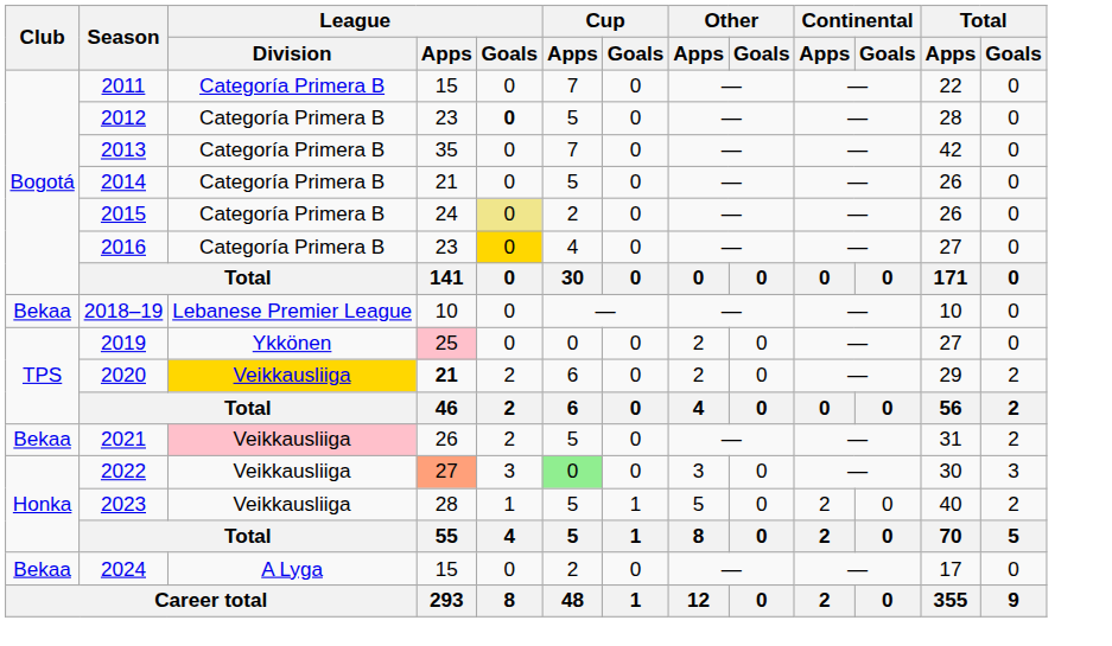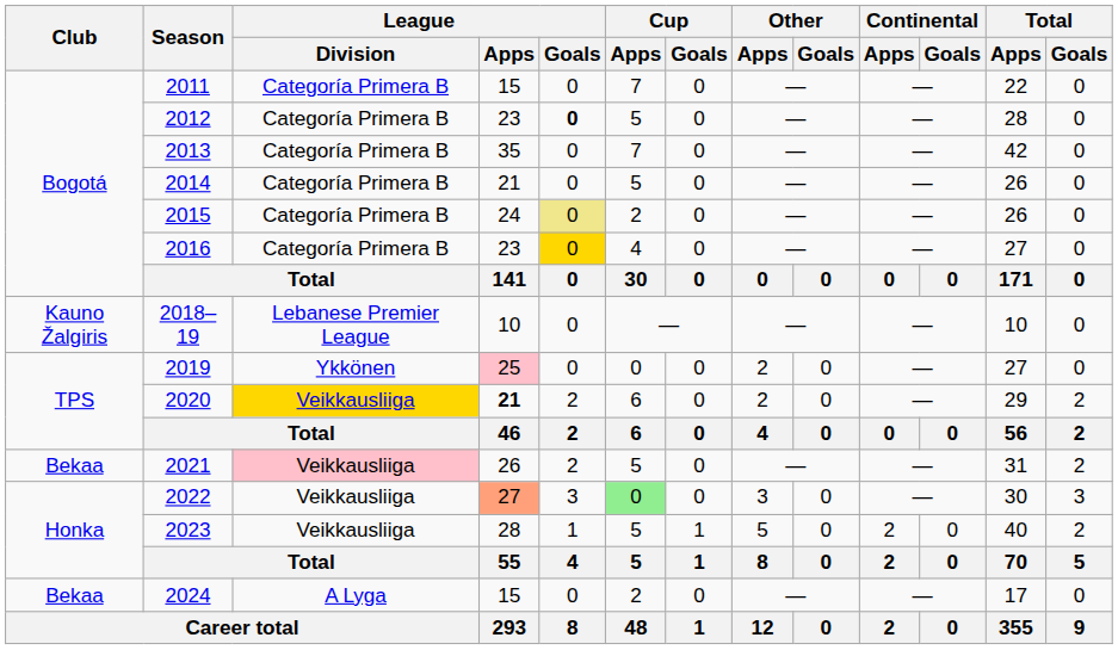 <table class="wikitable" style="text-align: center">
 <tr>
 <th rowspan="2">Club</th>
 <th rowspan="2">Season</th>
 <th colspan="3">League</th>
 <th colspan="2">Cup</th>
 <th colspan="2">Other</th>
 <th colspan="2">Continental</th>
 <th colspan="2">Total</th>
 </tr>
 <tr>
 <th>Division</th>
 <th>Apps</th>
 <th>Goals</th>
 <th>Apps</th>
 <th>Goals</th>
 <th>Apps</th>
 <th>Goals</th>
 <th>Apps</th>
 <th>Goals</th>
 <th>Apps</th>
 <th>Goals</th>
 </tr>
 <tr>
 <td rowspan="7"><a href='#'>Bogotá</a></td>
 <td><a href='#'>2011</a></td>
 <td><a href='#'>Categoría Primera B</a></td>
 <td>15</td>
 <td>0</td>
 <td>7</td>
 <td>0</td>
 <td colspan="2">—</td>
 <td colspan="2">—</td>
 <td>22</td>
 <td>0</td>
 </tr>
 <tr>
 <td><a href='#'>2012</a></td>
 <td>Categoría Primera B</td>
 <td>23</td>
 <td><strong>0</strong></td>
 <td>5</td>
 <td>0</td>
 <td colspan="2">—</td>
 <td colspan="2">—</td>
 <td>28</td>
 <td>0</td>
 </tr>
 <tr>
 <td><a href='#'>2013</a></td>
 <td>Categoría Primera B</td>
 <td>35</td>
 <td>0</td>
 <td>7</td>
 <td>0</td>
 <td colspan="2">—</td>
 <td colspan="2">—</td>
 <td>42</td>
 <td>0</td>
 </tr>
 <tr>
 <td><a href='#'>2014</a></td>
 <td>Categoría Primera B</td>
 <td>21</td>
 <td>0</td>
 <td>5</td>
 <td>0</td>
 <td colspan="2">—</td>
 <td colspan="2">—</td>
 <td>26</td>
 <td>0</td>
 </tr>
 <tr>
 <td><a href='#'>2015</a></td>
 <td>Categoría Primera B</td>
 <td>24</td>
 <td style="background: khaki;">0</td>
 <td>2</td>
 <td>0</td>
 <td colspan="2">—</td>
 <td colspan="2">—</td>
 <td>26</td>
 <td>0</td>
 </tr>
 <tr>
 <td><a href='#'>2016</a></td>
 <td>Categoría Primera B</td>
 <td>23</td>
 <td style="background: gold;">0</td>
 <td>4</td>
 <td>0</td>
 <td colspan="2">—</td>
 <td colspan="2">—</td>
 <td>27</td>
 <td>0</td>
 </tr>
 <tr>
 <th colspan="2"><strong>Total</strong></th>
 <th>141</th>
 <th>0</th>
 <th>30</th>
 <th>0</th>
 <th>0</th>
 <th>0</th>
 <th>0</th>
 <th>0</th>
 <th>171</th>
 <th>0</th>
 </tr>
 <tr>
-<td><a href='#'>Bekaa</a></td>
+<td><a href='#'>Kauno Žalgiris</a></td>
 <td><a href='#'>2018–19</a></td>
 <td><a href='#'>Lebanese Premier League</a></td>
 <td>10</td>
 <td>0</td>
 <td colspan="2">—</td>
 <td colspan="2">—</td>
 <td colspan="2">—</td>
 <td>10</td>
 <td>0</td>
 </tr>
 <tr>
 <td rowspan="3"><a href='#'>TPS</a></td>
 <td><a href='#'>2019</a></td>
 <td><a href='#'>Ykkönen</a></td>
 <td style="background: pink;">25</td>
 <td>0</td>
 <td>0</td>
 <td>0</td>
 <td>2</td>
 <td>0</td>
 <td colspan="2">—</td>
 <td>27</td>
 <td>0</td>
 </tr>
 <tr>
 <td><a href='#'>2020</a></td>
 <td style="background: gold;"><a href='#'>Veikkausliiga</a></td>
 <td><strong>21</strong></td>
 <td>2</td>
 <td>6</td>
 <td>0</td>
 <td>2</td>
 <td>0</td>
 <td colspan="2">—</td>
 <td>29</td>
 <td>2</td>
 </tr>
 <tr>
 <th colspan="2"><strong>Total</strong></th>
 <th>46</th>
 <th>2</th>
 <th>6</th>
 <th>0</th>
 <th>4</th>
 <th>0</th>
 <th>0</th>
 <th>0</th>
 <th>56</th>
 <th>2</th>
 </tr>
 <tr>
 <td><a href='#'>Bekaa</a></td>
 <td><a href='#'>2021</a></td>
 <td style="background: pink;">Veikkausliiga</td>
 <td>26</td>
 <td>2</td>
 <td>5</td>
 <td>0</td>
 <td colspan="2">—</td>
 <td colspan="2">—</td>
 <td>31</td>
 <td>2</td>
 </tr>
 <tr>
 <td rowspan="3"><a href='#'>Honka</a></td>
 <td><a href='#'>2022</a></td>
 <td>Veikkausliiga</td>
 <td style="background: lightsalmon;">27</td>
 <td>3</td>
 <td style="background: lightgreen;">0</td>
 <td>0</td>
 <td>3</td>
 <td>0</td>
 <td colspan="2">—</td>
 <td>30</td>
 <td>3</td>
 </tr>
 <tr>
 <td><a href='#'>2023</a></td>
 <td>Veikkausliiga</td>
 <td>28</td>
 <td>1</td>
 <td>5</td>
 <td>1</td>
 <td>5</td>
 <td>0</td>
 <td>2</td>
 <td>0</td>
 <td>40</td>
 <td>2</td>
 </tr>
 <tr>
 <th colspan="2"><strong>Total</strong></th>
 <th>55</th>
 <th>4</th>
 <th>5</th>
 <th>1</th>
 <th>8</th>
 <th>0</th>
 <th>2</th>
 <th>0</th>
 <th>70</th>
 <th>5</th>
 </tr>
 <tr>
 <td><a href='#'>Bekaa</a></td>
 <td><a href='#'>2024</a></td>
 <td><a href='#'>A Lyga</a></td>
 <td>15</td>
 <td>0</td>
 <td>2</td>
 <td>0</td>
 <td colspan="2">—</td>
 <td colspan="2">—</td>
 <td>17</td>
 <td>0</td>
 </tr>
 <tr>
 <th colspan="3"><strong>Career total</strong></th>
 <th>293</th>
 <th>8</th>
 <th>48</th>
 <th>1</th>
 <th>12</th>
 <th>0</th>
 <th>2</th>
 <th>0</th>
 <th>355</th>
 <th>9</th>
 </tr>
 </table>
